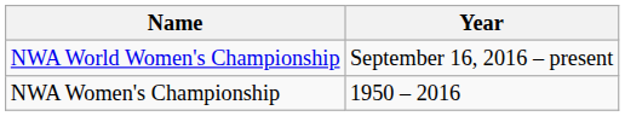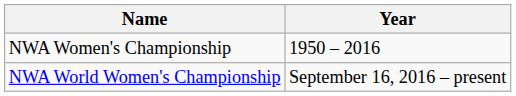 <table class="wikitable">
 <tr>
 <th>Name</th>
 <th>Year</th>
 </tr>
 <tr>
+<td>NWA Women's Championship</td>
+<td>1950 – 2016</td>
+</tr>
+<tr>
 <td><a href='#'>NWA World Women's Championship</a></td>
 <td>September 16, 2016 – present</td>
 </tr>
-<tr>
-<td>NWA Women's Championship</td>
-<td>1950 – 2016</td>
-</tr>
 </table>
